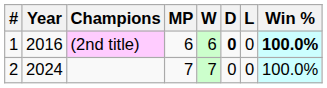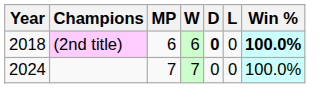 <table class="wikitable" style="text-align: right; font-size: 90%; margin-left: 1em;">
 <tr>
-<th>#</th>
 <th>Year</th>
 <th>Champions</th>
 <th>MP</th>
 <th>W</th>
 <th>D</th>
 <th>L</th>
 <th>Win %</th>
 </tr>
 <tr>
-<td style="text-align: center;">1</td>
-<td style="text-align: center;">2016</td>
+<td style="text-align: center;">2018</td>
 <td style="background-color: #ffccff; text-align: left;"> (2nd title)</td>
 <td>6</td>
 <td style="background-color: #ccffcc;">6</td>
 <td><strong>0</strong></td>
 <td>0</td>
 <td style="background-color: #ccffff;"><strong>100.0%</strong></td>
 </tr>
 <tr>
-<td style="text-align: center;">2</td>
 <td style="text-align: center;">2024</td>
 <td style="text-align: left;"></td>
 <td>7</td>
 <td style="background-color: #ccffcc;">7</td>
 <td>0</td>
 <td>0</td>
 <td style="background-color: #ccffff;">100.0%</td>
 </tr>
 </table>
